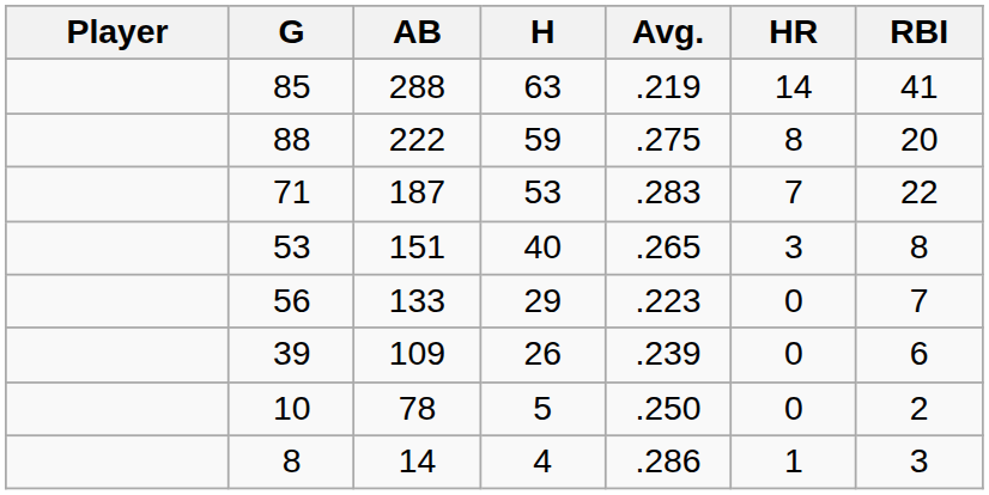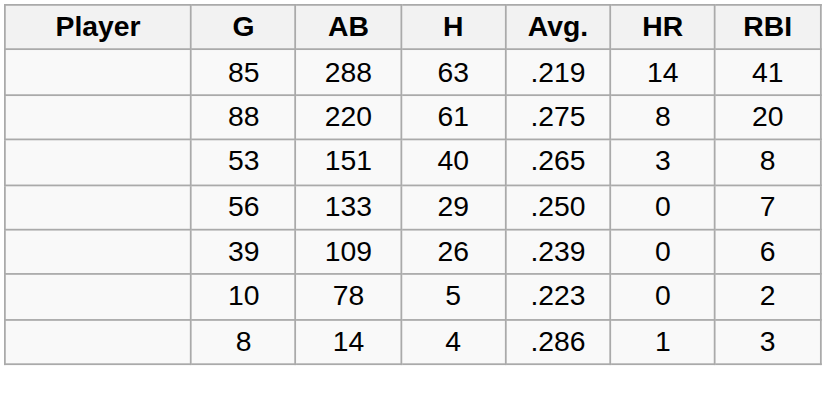 <table class="wikitable sortable">
 <tr>
 <th bgcolor="#DDDDFF" width="16%">Player</th>
 <th bgcolor="#DDDDFF" width="9%">G</th>
 <th bgcolor="#DDDDFF" width="9%">AB</th>
 <th bgcolor="#DDDDFF" width="9%">H</th>
 <th bgcolor="#DDDDFF" width="9%">Avg.</th>
 <th bgcolor="#DDDDFF" width="9%">HR</th>
 <th bgcolor="#DDDDFF" width="9%">RBI</th>
 </tr>
 <tr align="center">
 <td></td>
 <td>85</td>
 <td>288</td>
 <td>63</td>
 <td>.219</td>
 <td>14</td>
 <td>41</td>
 </tr>
 <tr align="center">
 <td></td>
 <td>88</td>
-<td>222</td>
-<td>59</td>
+<td>220</td>
+<td>61</td>
 <td>.275</td>
 <td>8</td>
 <td>20</td>
-</tr>
-<tr align="center">
-<td></td>
-<td>71</td>
-<td>187</td>
-<td>53</td>
-<td>.283</td>
-<td>7</td>
-<td>22</td>
 </tr>
 <tr align="center">
 <td></td>
 <td>53</td>
 <td>151</td>
 <td>40</td>
 <td>.265</td>
 <td>3</td>
 <td>8</td>
 </tr>
 <tr align="center">
 <td></td>
 <td>56</td>
 <td>133</td>
 <td>29</td>
-<td>.223</td>
+<td>.250</td>
 <td>0</td>
 <td>7</td>
 </tr>
 <tr align="center">
 <td></td>
 <td>39</td>
 <td>109</td>
 <td>26</td>
 <td>.239</td>
 <td>0</td>
 <td>6</td>
 </tr>
 <tr align="center">
 <td></td>
 <td>10</td>
 <td>78</td>
 <td>5</td>
-<td>.250</td>
+<td>.223</td>
 <td>0</td>
 <td>2</td>
 </tr>
 <tr align="center">
 <td></td>
 <td>8</td>
 <td>14</td>
 <td>4</td>
 <td>.286</td>
 <td>1</td>
 <td>3</td>
 </tr>
 </table>
